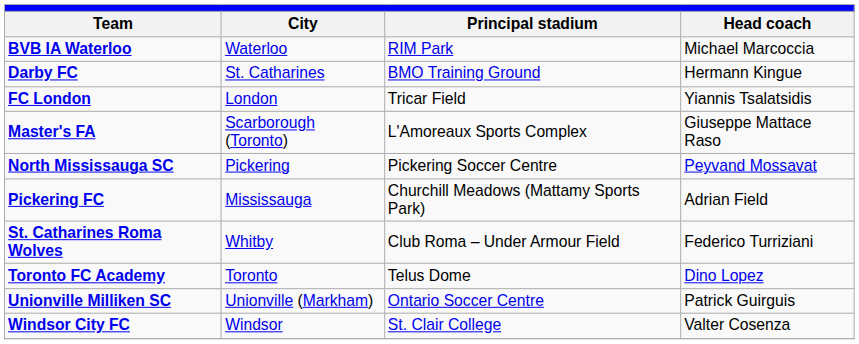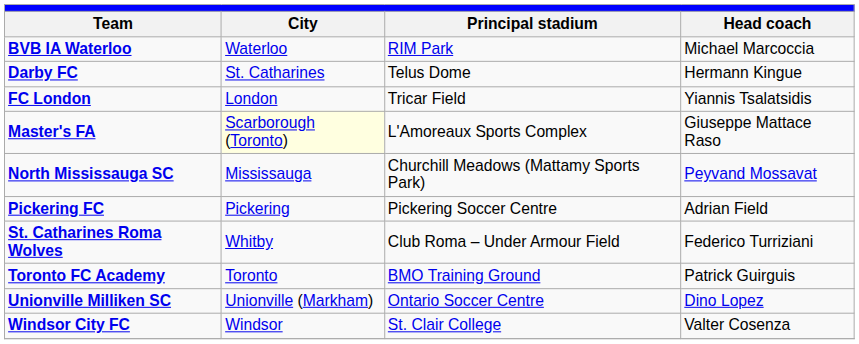 <table class="wikitable sortable">
 <tr>
 <th style="background:blue" colspan="6"></th>
 </tr>
 <tr>
 <th>Team</th>
 <th>City</th>
 <th>Principal stadium</th>
 <th>Head coach</th>
 </tr>
 <tr>
 <td><strong><a href='#'>BVB IA Waterloo</a></strong></td>
 <td><a href='#'>Waterloo</a></td>
 <td><a href='#'>RIM Park</a></td>
 <td>Michael Marcoccia</td>
 </tr>
 <tr>
 <td><strong><a href='#'>Darby FC</a></strong></td>
 <td><a href='#'>St. Catharines</a></td>
-<td><a href='#'>BMO Training Ground</a></td>
+<td>Telus Dome</td>
 <td>Hermann Kingue</td>
 </tr>
 <tr>
 <td><strong><a href='#'>FC London</a></strong></td>
 <td><a href='#'>London</a></td>
 <td>Tricar Field</td>
 <td>Yiannis Tsalatsidis</td>
 </tr>
 <tr>
 <td><strong><a href='#'>Master's FA</a></strong></td>
-<td><a href='#'>Scarborough</a> (<a href='#'>Toronto</a>)</td>
+<td style="background: lightyellow;"><a href='#'>Scarborough</a> (<a href='#'>Toronto</a>)</td>
 <td>L'Amoreaux Sports Complex</td>
 <td>Giuseppe Mattace Raso</td>
 </tr>
 <tr>
 <td><strong><a href='#'>North Mississauga SC</a></strong></td>
-<td><a href='#'>Pickering</a></td>
-<td>Pickering Soccer Centre</td>
+<td><a href='#'>Mississauga</a></td>
+<td>Churchill Meadows (Mattamy Sports Park)</td>
 <td><a href='#'>Peyvand Mossavat</a></td>
 </tr>
 <tr>
 <td><strong><a href='#'>Pickering FC</a></strong></td>
-<td><a href='#'>Mississauga</a></td>
-<td>Churchill Meadows (Mattamy Sports Park)</td>
+<td><a href='#'>Pickering</a></td>
+<td>Pickering Soccer Centre</td>
 <td>Adrian Field</td>
 </tr>
 <tr>
 <td><strong><a href='#'>St. Catharines Roma Wolves</a></strong></td>
 <td><a href='#'>Whitby</a></td>
 <td>Club Roma – Under Armour Field</td>
 <td>Federico Turriziani</td>
 </tr>
 <tr>
 <td><strong><a href='#'>Toronto FC Academy</a></strong></td>
 <td><a href='#'>Toronto</a></td>
-<td>Telus Dome</td>
-<td><a href='#'>Dino Lopez</a></td>
+<td><a href='#'>BMO Training Ground</a></td>
+<td>Patrick Guirguis</td>
 </tr>
 <tr>
 <td><strong><a href='#'>Unionville Milliken SC</a></strong></td>
 <td><a href='#'>Unionville</a> (<a href='#'>Markham</a>)</td>
 <td><a href='#'>Ontario Soccer Centre</a></td>
-<td>Patrick Guirguis</td>
+<td><a href='#'>Dino Lopez</a></td>
 </tr>
 <tr>
 <td><strong><a href='#'>Windsor City FC</a></strong></td>
 <td><a href='#'>Windsor</a></td>
 <td><a href='#'>St. Clair College</a></td>
 <td>Valter Cosenza</td>
 </tr>
 <tr>
 </tr>
 </table>
